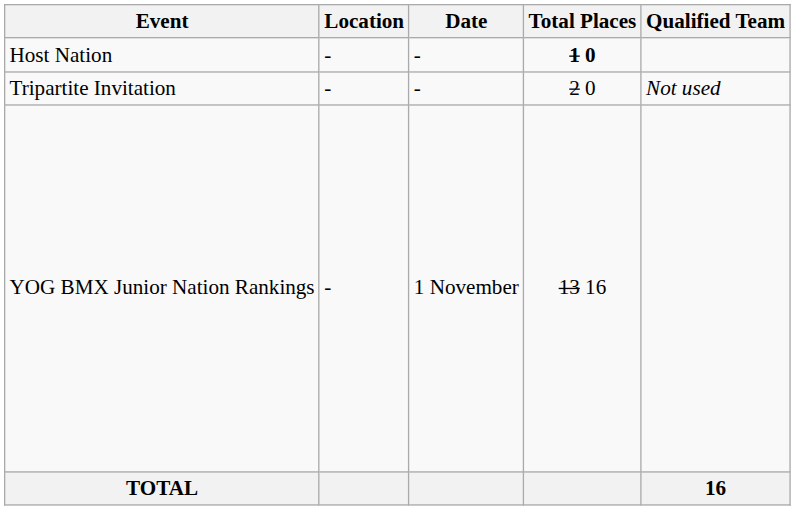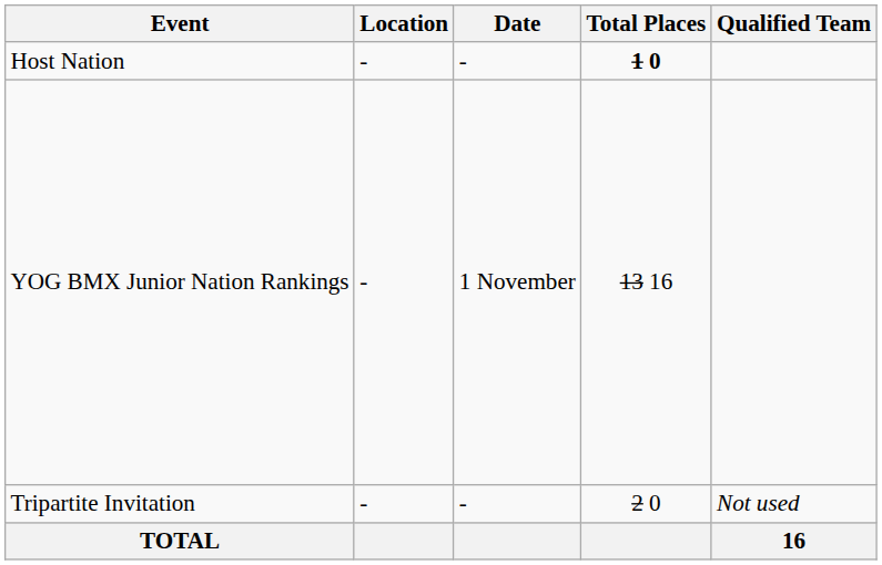 <table class="wikitable">
 <tr>
 <th>Event</th>
 <th>Location</th>
 <th>Date</th>
 <th>Total Places</th>
 <th>Qualified Team</th>
 </tr>
 <tr>
 <td>Host Nation</td>
 <td>-</td>
 <td>-</td>
 <td align="center"><strong><s>1</s> 0</strong></td>
 <td><s></s></td>
 </tr>
 <tr>
+<td>YOG BMX Junior Nation Rankings</td>
+<td>-</td>
+<td>1 November</td>
+<td align="center"><s>13</s> 16</td>
+<td><br><br><br><br><br><br><br><br><br><br><br><br><br><br><br></td>
+</tr>
+<tr>
 <td>Tripartite Invitation</td>
 <td>-</td>
 <td>-</td>
 <td align="center"><s>2</s> 0</td>
 <td><em>Not used</em></td>
-</tr>
-<tr>
-<td>YOG BMX Junior Nation Rankings</td>
-<td>-</td>
-<td>1 November</td>
-<td align="center"><s>13</s> 16</td>
-<td><br><br><br><br><br><br><br><br><br><br><br><br><br><br><br></td>
 </tr>
 <tr>
 <th>TOTAL</th>
 <th></th>
 <th></th>
 <th></th>
 <th>16</th>
 </tr>
 </table>
